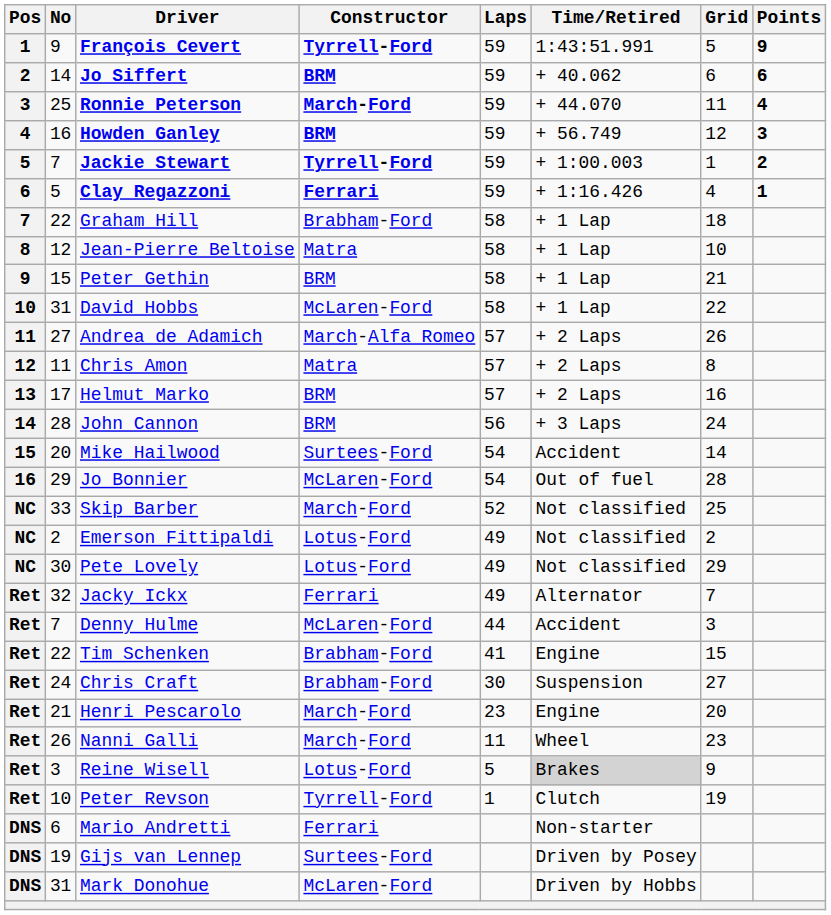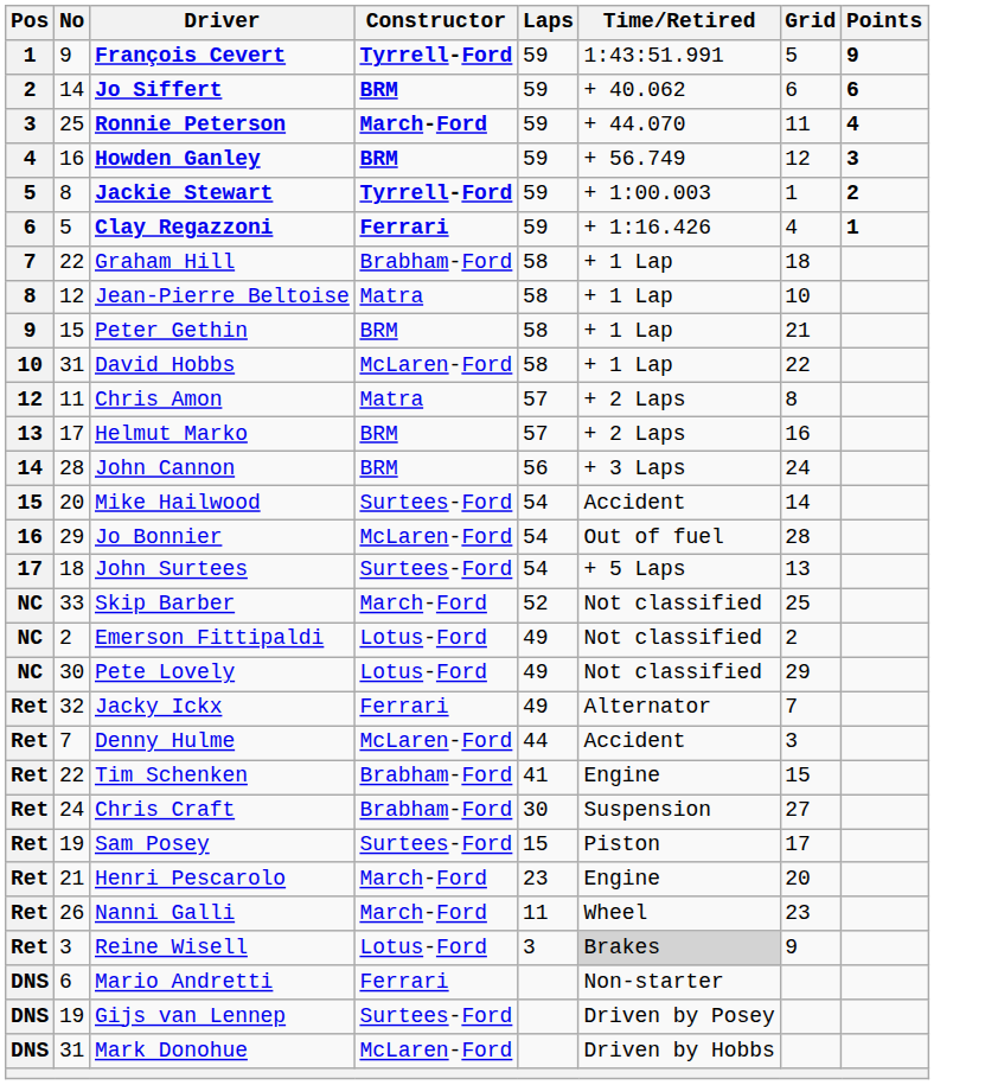 <table class="wikitable" style="font-size: 95%;">
 <tr>
 <th>Pos</th>
 <th>No</th>
 <th>Driver</th>
 <th>Constructor</th>
 <th>Laps</th>
 <th>Time/Retired</th>
 <th>Grid</th>
 <th>Points</th>
 </tr>
 <tr>
 <th>1</th>
 <td>9</td>
 <td> <strong><a href='#'>François Cevert</a></strong></td>
 <td><strong><a href='#'>Tyrrell</a>-<a href='#'>Ford</a></strong></td>
 <td>59</td>
 <td>1:43:51.991</td>
 <td>5</td>
 <td><strong>9</strong></td>
 </tr>
 <tr>
 <th>2</th>
 <td>14</td>
 <td> <strong><a href='#'>Jo Siffert</a></strong></td>
 <td><strong><a href='#'>BRM</a></strong></td>
 <td>59</td>
 <td>+ 40.062</td>
 <td>6</td>
 <td><strong>6</strong></td>
 </tr>
 <tr>
 <th>3</th>
 <td>25</td>
 <td> <strong><a href='#'>Ronnie Peterson</a></strong></td>
 <td><strong><a href='#'>March</a>-<a href='#'>Ford</a></strong></td>
 <td>59</td>
 <td>+ 44.070</td>
 <td>11</td>
 <td><strong>4</strong></td>
 </tr>
 <tr>
 <th>4</th>
 <td>16</td>
 <td> <strong><a href='#'>Howden Ganley</a></strong></td>
 <td><strong><a href='#'>BRM</a></strong></td>
 <td>59</td>
 <td>+ 56.749</td>
 <td>12</td>
 <td><strong>3</strong></td>
 </tr>
 <tr>
 <th>5</th>
-<td>7</td>
+<td>8</td>
 <td> <strong><a href='#'>Jackie Stewart</a></strong></td>
 <td><strong><a href='#'>Tyrrell</a>-<a href='#'>Ford</a></strong></td>
 <td>59</td>
 <td>+ 1:00.003</td>
 <td>1</td>
 <td><strong>2</strong></td>
 </tr>
 <tr>
 <th>6</th>
 <td>5</td>
 <td> <strong><a href='#'>Clay Regazzoni</a></strong></td>
 <td><strong><a href='#'>Ferrari</a></strong></td>
 <td>59</td>
 <td>+ 1:16.426</td>
 <td>4</td>
 <td><strong>1</strong></td>
 </tr>
 <tr>
 <th>7</th>
 <td>22</td>
 <td> <a href='#'>Graham Hill</a></td>
 <td><a href='#'>Brabham</a>-<a href='#'>Ford</a></td>
 <td>58</td>
 <td>+ 1 Lap</td>
 <td>18</td>
 <td> </td>
 </tr>
 <tr>
 <th>8</th>
 <td>12</td>
 <td> <a href='#'>Jean-Pierre Beltoise</a></td>
 <td><a href='#'>Matra</a></td>
 <td>58</td>
 <td>+ 1 Lap</td>
 <td>10</td>
 <td> </td>
 </tr>
 <tr>
 <th>9</th>
 <td>15</td>
 <td> <a href='#'>Peter Gethin</a></td>
 <td><a href='#'>BRM</a></td>
 <td>58</td>
 <td>+ 1 Lap</td>
 <td>21</td>
 <td> </td>
 </tr>
 <tr>
 <th>10</th>
 <td>31</td>
 <td> <a href='#'>David Hobbs</a></td>
 <td><a href='#'>McLaren</a>-<a href='#'>Ford</a></td>
 <td>58</td>
 <td>+ 1 Lap</td>
 <td>22</td>
 <td> </td>
 </tr>
 <tr>
-<th>11</th>
-<td>27</td>
-<td> <a href='#'>Andrea de Adamich</a></td>
-<td><a href='#'>March</a>-<a href='#'>Alfa Romeo</a></td>
-<td>57</td>
-<td>+ 2 Laps</td>
-<td>26</td>
-<td> </td>
-</tr>
-<tr>
 <th>12</th>
 <td>11</td>
 <td> <a href='#'>Chris Amon</a></td>
 <td><a href='#'>Matra</a></td>
 <td>57</td>
 <td>+ 2 Laps</td>
 <td>8</td>
 <td> </td>
 </tr>
 <tr>
 <th>13</th>
 <td>17</td>
 <td> <a href='#'>Helmut Marko</a></td>
 <td><a href='#'>BRM</a></td>
 <td>57</td>
 <td>+ 2 Laps</td>
 <td>16</td>
 <td> </td>
 </tr>
 <tr>
 <th>14</th>
 <td>28</td>
 <td> <a href='#'>John Cannon</a></td>
 <td><a href='#'>BRM</a></td>
 <td>56</td>
 <td>+ 3 Laps</td>
 <td>24</td>
 <td> </td>
 </tr>
 <tr>
 <th>15</th>
 <td>20</td>
 <td> <a href='#'>Mike Hailwood</a></td>
 <td><a href='#'>Surtees</a>-<a href='#'>Ford</a></td>
 <td>54</td>
 <td>Accident</td>
 <td>14</td>
 <td> </td>
 </tr>
 <tr>
 <th>16</th>
 <td>29</td>
 <td> <a href='#'>Jo Bonnier</a></td>
 <td><a href='#'>McLaren</a>-<a href='#'>Ford</a></td>
 <td>54</td>
 <td>Out of fuel</td>
 <td>28</td>
+<td> </td>
+</tr>
+<tr>
+<th>17</th>
+<td>18</td>
+<td> <a href='#'>John Surtees</a></td>
+<td><a href='#'>Surtees</a>-<a href='#'>Ford</a></td>
+<td>54</td>
+<td>+ 5 Laps</td>
+<td>13</td>
 <td> </td>
 </tr>
 <tr>
 <th>NC</th>
 <td>33</td>
 <td> <a href='#'>Skip Barber</a></td>
 <td><a href='#'>March</a>-<a href='#'>Ford</a></td>
 <td>52</td>
 <td>Not classified</td>
 <td>25</td>
 <td> </td>
 </tr>
 <tr>
 <th>NC</th>
 <td>2</td>
 <td> <a href='#'>Emerson Fittipaldi</a></td>
 <td><a href='#'>Lotus</a>-<a href='#'>Ford</a></td>
 <td>49</td>
 <td>Not classified</td>
 <td>2</td>
 <td> </td>
 </tr>
 <tr>
 <th>NC</th>
 <td>30</td>
 <td> <a href='#'>Pete Lovely</a></td>
 <td><a href='#'>Lotus</a>-<a href='#'>Ford</a></td>
 <td>49</td>
 <td>Not classified</td>
 <td>29</td>
 <td> </td>
 </tr>
 <tr>
 <th>Ret</th>
 <td>32</td>
 <td> <a href='#'>Jacky Ickx</a></td>
 <td><a href='#'>Ferrari</a></td>
 <td>49</td>
 <td>Alternator</td>
 <td>7</td>
 <td> </td>
 </tr>
 <tr>
 <th>Ret</th>
 <td>7</td>
 <td> <a href='#'>Denny Hulme</a></td>
 <td><a href='#'>McLaren</a>-<a href='#'>Ford</a></td>
 <td>44</td>
 <td>Accident</td>
 <td>3</td>
 <td> </td>
 </tr>
 <tr>
 <th>Ret</th>
 <td>22</td>
 <td> <a href='#'>Tim Schenken</a></td>
 <td><a href='#'>Brabham</a>-<a href='#'>Ford</a></td>
 <td>41</td>
 <td>Engine</td>
 <td>15</td>
 <td> </td>
 </tr>
 <tr>
 <th>Ret</th>
 <td>24</td>
 <td> <a href='#'>Chris Craft</a></td>
 <td><a href='#'>Brabham</a>-<a href='#'>Ford</a></td>
 <td>30</td>
 <td>Suspension</td>
 <td>27</td>
 <td> </td>
 </tr>
 <tr>
 <th>Ret</th>
+<td>19</td>
+<td> <a href='#'>Sam Posey</a></td>
+<td><a href='#'>Surtees</a>-<a href='#'>Ford</a></td>
+<td>15</td>
+<td>Piston</td>
+<td>17</td>
+<td> </td>
+</tr>
+<tr>
+<th>Ret</th>
 <td>21</td>
 <td> <a href='#'>Henri Pescarolo</a></td>
 <td><a href='#'>March</a>-<a href='#'>Ford</a></td>
 <td>23</td>
 <td>Engine</td>
 <td>20</td>
 <td> </td>
 </tr>
 <tr>
 <th>Ret</th>
 <td>26</td>
 <td> <a href='#'>Nanni Galli</a></td>
 <td><a href='#'>March</a>-<a href='#'>Ford</a></td>
 <td>11</td>
 <td>Wheel</td>
 <td>23</td>
 <td> </td>
 </tr>
 <tr>
 <th>Ret</th>
 <td>3</td>
 <td> <a href='#'>Reine Wisell</a></td>
 <td><a href='#'>Lotus</a>-<a href='#'>Ford</a></td>
-<td>5</td>
+<td>3</td>
 <td style="background: lightgrey;">Brakes</td>
 <td>9</td>
-<td> </td>
-</tr>
-<tr>
-<th>Ret</th>
-<td>10</td>
-<td> <a href='#'>Peter Revson</a></td>
-<td><a href='#'>Tyrrell</a>-<a href='#'>Ford</a></td>
-<td>1</td>
-<td>Clutch</td>
-<td>19</td>
 <td> </td>
 </tr>
 <tr>
 <th>DNS</th>
 <td>6</td>
 <td> <a href='#'>Mario Andretti</a></td>
 <td><a href='#'>Ferrari</a></td>
 <td> </td>
 <td>Non-starter</td>
 <td> </td>
 <td> </td>
 </tr>
 <tr>
 <th>DNS</th>
 <td>19</td>
 <td> <a href='#'>Gijs van Lennep</a></td>
 <td><a href='#'>Surtees</a>-<a href='#'>Ford</a></td>
 <td> </td>
 <td>Driven by Posey</td>
 <td> </td>
 <td> </td>
 </tr>
 <tr>
 <th>DNS</th>
 <td>31</td>
 <td> <a href='#'>Mark Donohue</a></td>
 <td><a href='#'>McLaren</a>-<a href='#'>Ford</a></td>
 <td> </td>
 <td>Driven by Hobbs</td>
 <td> </td>
 <td> </td>
 </tr>
 <tr>
 <th colspan="8"></th>
 </tr>
 </table>
